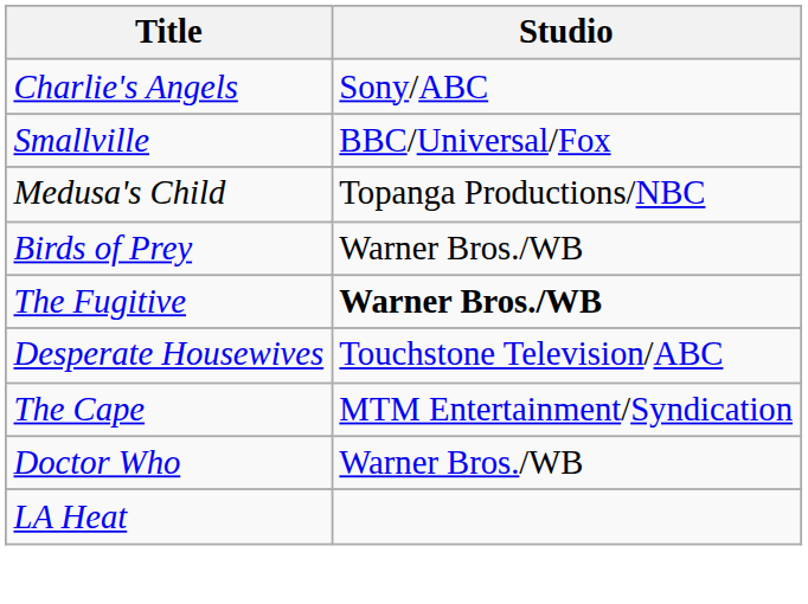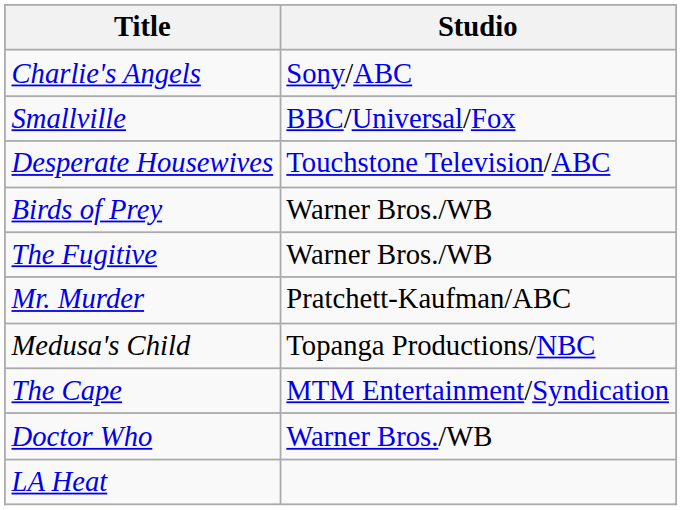 <table class="wikitable">
 <tr>
 <th>Title</th>
 <th>Studio</th>
 </tr>
 <tr>
 <td><a href='#'><em>Charlie's Angels</em></a></td>
 <td><a href='#'>Sony</a>/<a href='#'>ABC</a></td>
 </tr>
 <tr>
 <td><em><a href='#'>Smallville</a></em></td>
 <td><a href='#'>BBC</a>/<a href='#'>Universal</a>/<a href='#'>Fox</a></td>
 </tr>
 <tr>
-<td><em>Medusa's Child</em></td>
-<td>Topanga Productions/<a href='#'>NBC</a></td>
+<td><em><a href='#'>Desperate Housewives</a></em></td>
+<td><a href='#'>Touchstone Television</a>/<a href='#'>ABC</a></td>
 </tr>
 <tr>
 <td><a href='#'><em>Birds of Prey</em></a></td>
 <td>Warner Bros./WB</td>
 </tr>
 <tr>
 <td><a href='#'><em>The Fugitive</em></a></td>
-<td><strong>Warner Bros./WB</strong></td>
+<td>Warner Bros./WB</td>
 </tr>
 <tr>
-<td><em><a href='#'>Desperate Housewives</a></em></td>
-<td><a href='#'>Touchstone Television</a>/<a href='#'>ABC</a></td>
+<td><em><a href='#'>Mr. Murder</a></em></td>
+<td>Pratchett-Kaufman/ABC</td>
+</tr>
+<tr>
+<td><em>Medusa's Child</em></td>
+<td>Topanga Productions/<a href='#'>NBC</a></td>
 </tr>
 <tr>
 <td><a href='#'><em>The Cape</em></a></td>
 <td><a href='#'>MTM Entertainment</a>/<a href='#'>Syndication</a></td>
 </tr>
 <tr>
 <td><a href='#'><em>Doctor Who</em></a></td>
 <td><a href='#'>Warner Bros.</a>/WB</td>
 </tr>
 <tr>
 <td><a href='#'><em>LA Heat</em></a></td>
 <td></td>
 </tr>
 </table>
